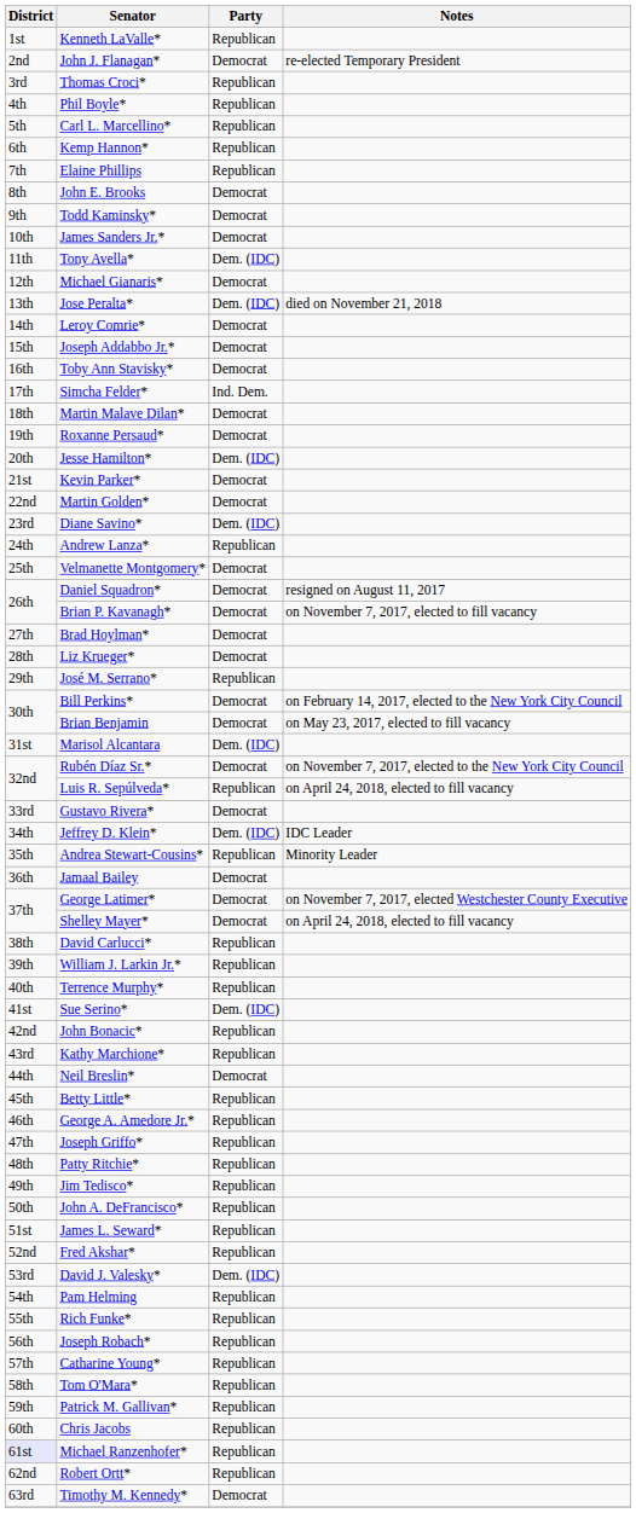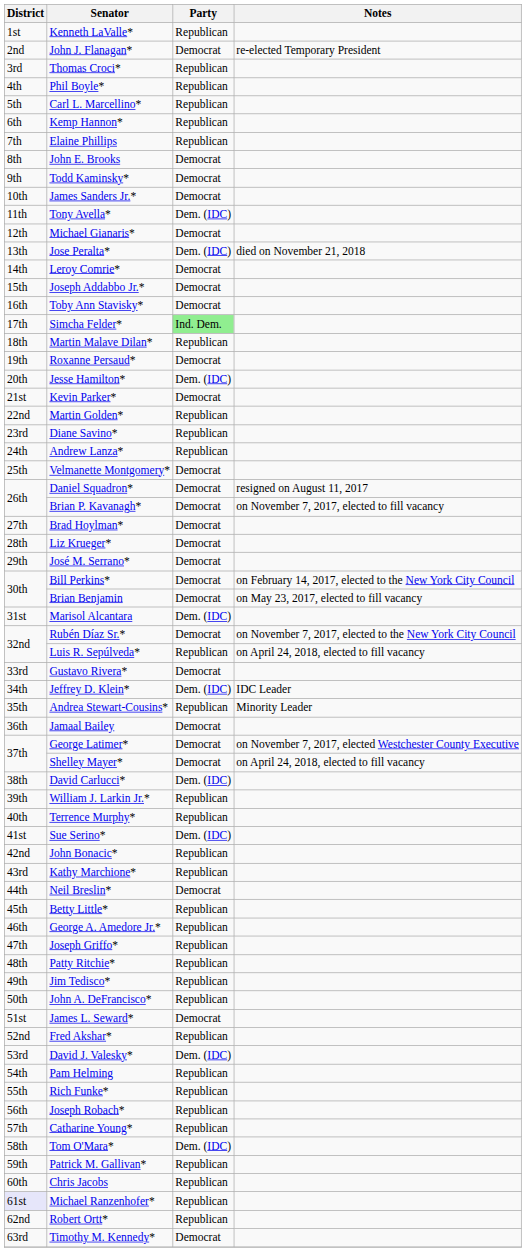 <table class=wikitable>
 <tr>
 <th>District</th>
 <th>Senator</th>
 <th>Party</th>
 <th>Notes</th>
 </tr>
 <tr>
 <td>1st</td>
 <td><a href='#'>Kenneth LaValle</a>*</td>
 <td>Republican</td>
 <td></td>
 </tr>
 <tr>
 <td>2nd</td>
 <td><a href='#'>John J. Flanagan</a>*</td>
 <td>Democrat</td>
 <td>re-elected Temporary President</td>
 </tr>
 <tr>
 <td>3rd</td>
 <td><a href='#'>Thomas Croci</a>*</td>
 <td>Republican</td>
 <td></td>
 </tr>
 <tr>
 <td>4th</td>
 <td><a href='#'>Phil Boyle</a>*</td>
 <td>Republican</td>
 <td></td>
 </tr>
 <tr>
 <td>5th</td>
 <td><a href='#'>Carl L. Marcellino</a>*</td>
 <td>Republican</td>
 <td></td>
 </tr>
 <tr>
 <td>6th</td>
 <td><a href='#'>Kemp Hannon</a>*</td>
 <td>Republican</td>
 <td></td>
 </tr>
 <tr>
 <td>7th</td>
 <td><a href='#'>Elaine Phillips</a></td>
 <td>Republican</td>
 <td></td>
 </tr>
 <tr>
 <td>8th</td>
 <td><a href='#'>John E. Brooks</a></td>
 <td>Democrat</td>
 <td></td>
 </tr>
 <tr>
 <td>9th</td>
 <td><a href='#'>Todd Kaminsky</a>*</td>
 <td>Democrat</td>
 <td></td>
 </tr>
 <tr>
 <td>10th</td>
 <td><a href='#'>James Sanders Jr.</a>*</td>
 <td>Democrat</td>
 <td></td>
 </tr>
 <tr>
 <td>11th</td>
 <td><a href='#'>Tony Avella</a>*</td>
 <td>Dem. (<a href='#'>IDC</a>)</td>
 <td></td>
 </tr>
 <tr>
 <td>12th</td>
 <td><a href='#'>Michael Gianaris</a>*</td>
 <td>Democrat</td>
 <td></td>
 </tr>
 <tr>
 <td>13th</td>
 <td><a href='#'>Jose Peralta</a>*</td>
 <td>Dem. (<a href='#'>IDC</a>)</td>
 <td>died on November 21, 2018</td>
 </tr>
 <tr>
 <td>14th</td>
 <td><a href='#'>Leroy Comrie</a>*</td>
 <td>Democrat</td>
 <td></td>
 </tr>
 <tr>
 <td>15th</td>
 <td><a href='#'>Joseph Addabbo Jr.</a>*</td>
 <td>Democrat</td>
 <td></td>
 </tr>
 <tr>
 <td>16th</td>
 <td><a href='#'>Toby Ann Stavisky</a>*</td>
 <td>Democrat</td>
 <td></td>
 </tr>
 <tr>
 <td>17th</td>
 <td><a href='#'>Simcha Felder</a>*</td>
-<td>Ind. Dem.</td>
+<td style="background: lightgreen;">Ind. Dem.</td>
 <td></td>
 </tr>
 <tr>
 <td>18th</td>
 <td><a href='#'>Martin Malave Dilan</a>*</td>
-<td>Democrat</td>
+<td>Republican</td>
 <td></td>
 </tr>
 <tr>
 <td>19th</td>
 <td><a href='#'>Roxanne Persaud</a>*</td>
 <td>Democrat</td>
 <td></td>
 </tr>
 <tr>
 <td>20th</td>
 <td><a href='#'>Jesse Hamilton</a>*</td>
 <td>Dem. (<a href='#'>IDC</a>)</td>
 <td></td>
 </tr>
 <tr>
 <td>21st</td>
 <td><a href='#'>Kevin Parker</a>*</td>
 <td>Democrat</td>
 <td></td>
 </tr>
 <tr>
 <td>22nd</td>
 <td><a href='#'>Martin Golden</a>*</td>
-<td>Democrat</td>
+<td>Republican</td>
 <td></td>
 </tr>
 <tr>
 <td>23rd</td>
 <td><a href='#'>Diane Savino</a>*</td>
-<td>Dem. (<a href='#'>IDC</a>)</td>
+<td>Republican</td>
 <td></td>
 </tr>
 <tr>
 <td>24th</td>
 <td><a href='#'>Andrew Lanza</a>*</td>
 <td>Republican</td>
 <td></td>
 </tr>
 <tr>
 <td>25th</td>
 <td><a href='#'>Velmanette Montgomery</a>*</td>
 <td>Democrat</td>
 <td></td>
 </tr>
 <tr>
 <td rowspan="2">26th</td>
 <td><a href='#'>Daniel Squadron</a>*</td>
 <td>Democrat</td>
 <td>resigned on August 11, 2017</td>
 </tr>
 <tr>
 <td><a href='#'>Brian P. Kavanagh</a>*</td>
 <td>Democrat</td>
 <td>on November 7, 2017, elected to fill vacancy</td>
 </tr>
 <tr>
 <td>27th</td>
 <td><a href='#'>Brad Hoylman</a>*</td>
 <td>Democrat</td>
 <td></td>
 </tr>
 <tr>
 <td>28th</td>
 <td><a href='#'>Liz Krueger</a>*</td>
 <td>Democrat</td>
 <td></td>
 </tr>
 <tr>
 <td>29th</td>
 <td><a href='#'>José M. Serrano</a>*</td>
-<td>Republican</td>
+<td>Democrat</td>
 <td></td>
 </tr>
 <tr>
 <td rowspan="2">30th</td>
 <td><a href='#'>Bill Perkins</a>*</td>
 <td>Democrat</td>
 <td>on February 14, 2017, elected to the <a href='#'>New York City Council</a></td>
 </tr>
 <tr>
 <td><a href='#'>Brian Benjamin</a></td>
 <td>Democrat</td>
 <td>on May 23, 2017, elected to fill vacancy</td>
 </tr>
 <tr>
 <td>31st</td>
 <td><a href='#'>Marisol Alcantara</a></td>
 <td>Dem. (<a href='#'>IDC</a>)</td>
 <td></td>
 </tr>
 <tr>
 <td rowspan="2">32nd</td>
 <td><a href='#'>Rubén Díaz Sr.</a>*</td>
 <td>Democrat</td>
 <td>on November 7, 2017, elected to the <a href='#'>New York City Council</a></td>
 </tr>
 <tr>
 <td><a href='#'>Luis R. Sepúlveda</a>*</td>
 <td>Republican</td>
 <td>on April 24, 2018, elected to fill vacancy</td>
 </tr>
 <tr>
 <td>33rd</td>
 <td><a href='#'>Gustavo Rivera</a>*</td>
 <td>Democrat</td>
 <td></td>
 </tr>
 <tr>
 <td>34th</td>
 <td><a href='#'>Jeffrey D. Klein</a>*</td>
 <td>Dem. (<a href='#'>IDC</a>)</td>
 <td>IDC Leader</td>
 </tr>
 <tr>
 <td>35th</td>
 <td><a href='#'>Andrea Stewart-Cousins</a>*</td>
 <td>Republican</td>
 <td>Minority Leader</td>
 </tr>
 <tr>
 <td>36th</td>
 <td><a href='#'>Jamaal Bailey</a></td>
 <td>Democrat</td>
 <td></td>
 </tr>
 <tr>
 <td rowspan="2">37th</td>
 <td><a href='#'>George Latimer</a>*</td>
 <td>Democrat</td>
 <td>on November 7, 2017, elected <a href='#'>Westchester County Executive</a></td>
 </tr>
 <tr>
 <td><a href='#'>Shelley Mayer</a>*</td>
 <td>Democrat</td>
 <td>on April 24, 2018, elected to fill vacancy</td>
 </tr>
 <tr>
 <td>38th</td>
 <td><a href='#'>David Carlucci</a>*</td>
-<td>Republican</td>
+<td>Dem. (<a href='#'>IDC</a>)</td>
 <td></td>
 </tr>
 <tr>
 <td>39th</td>
 <td><a href='#'>William J. Larkin Jr.</a>*</td>
 <td>Republican</td>
 <td></td>
 </tr>
 <tr>
 <td>40th</td>
 <td><a href='#'>Terrence Murphy</a>*</td>
 <td>Republican</td>
 <td></td>
 </tr>
 <tr>
 <td>41st</td>
 <td><a href='#'>Sue Serino</a>*</td>
 <td>Dem. (<a href='#'>IDC</a>)</td>
 <td></td>
 </tr>
 <tr>
 <td>42nd</td>
 <td><a href='#'>John Bonacic</a>*</td>
 <td>Republican</td>
 <td></td>
 </tr>
 <tr>
 <td>43rd</td>
 <td><a href='#'>Kathy Marchione</a>*</td>
 <td>Republican</td>
 <td></td>
 </tr>
 <tr>
 <td>44th</td>
 <td><a href='#'>Neil Breslin</a>*</td>
 <td>Democrat</td>
 <td></td>
 </tr>
 <tr>
 <td>45th</td>
 <td><a href='#'>Betty Little</a>*</td>
 <td>Republican</td>
 <td></td>
 </tr>
 <tr>
 <td>46th</td>
 <td><a href='#'>George A. Amedore Jr.</a>*</td>
 <td>Republican</td>
 <td></td>
 </tr>
 <tr>
 <td>47th</td>
 <td><a href='#'>Joseph Griffo</a>*</td>
 <td>Republican</td>
 <td></td>
 </tr>
 <tr>
 <td>48th</td>
 <td><a href='#'>Patty Ritchie</a>*</td>
 <td>Republican</td>
 <td></td>
 </tr>
 <tr>
 <td>49th</td>
 <td><a href='#'>Jim Tedisco</a>*</td>
 <td>Republican</td>
 <td></td>
 </tr>
 <tr>
 <td>50th</td>
 <td><a href='#'>John A. DeFrancisco</a>*</td>
 <td>Republican</td>
 <td></td>
 </tr>
 <tr>
 <td>51st</td>
 <td><a href='#'>James L. Seward</a>*</td>
-<td>Republican</td>
+<td>Democrat</td>
 <td></td>
 </tr>
 <tr>
 <td>52nd</td>
 <td><a href='#'>Fred Akshar</a>*</td>
 <td>Republican</td>
 <td></td>
 </tr>
 <tr>
 <td>53rd</td>
 <td><a href='#'>David J. Valesky</a>*</td>
 <td>Dem. (<a href='#'>IDC</a>)</td>
 <td></td>
 </tr>
 <tr>
 <td>54th</td>
 <td><a href='#'>Pam Helming</a></td>
 <td>Republican</td>
 <td></td>
 </tr>
 <tr>
 <td>55th</td>
 <td><a href='#'>Rich Funke</a>*</td>
 <td>Republican</td>
 <td></td>
 </tr>
 <tr>
 <td>56th</td>
 <td><a href='#'>Joseph Robach</a>*</td>
 <td>Republican</td>
 <td></td>
 </tr>
 <tr>
 <td>57th</td>
 <td><a href='#'>Catharine Young</a>*</td>
 <td>Republican</td>
 <td></td>
 </tr>
 <tr>
 <td>58th</td>
 <td><a href='#'>Tom O'Mara</a>*</td>
-<td>Republican</td>
+<td>Dem. (<a href='#'>IDC</a>)</td>
 <td></td>
 </tr>
 <tr>
 <td>59th</td>
 <td><a href='#'>Patrick M. Gallivan</a>*</td>
 <td>Republican</td>
 <td></td>
 </tr>
 <tr>
 <td>60th</td>
 <td><a href='#'>Chris Jacobs</a></td>
 <td>Republican</td>
 <td></td>
 </tr>
 <tr>
 <td style="background: lavender;">61st</td>
 <td><a href='#'>Michael Ranzenhofer</a>*</td>
 <td>Republican</td>
 <td></td>
 </tr>
 <tr>
 <td>62nd</td>
 <td><a href='#'>Robert Ortt</a>*</td>
 <td>Republican</td>
 <td></td>
 </tr>
 <tr>
 <td>63rd</td>
 <td><a href='#'>Timothy M. Kennedy</a>*</td>
 <td>Democrat</td>
 <td></td>
 </tr>
 <tr>
 </tr>
 </table>
